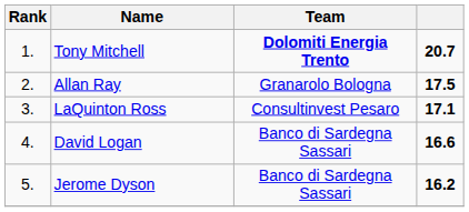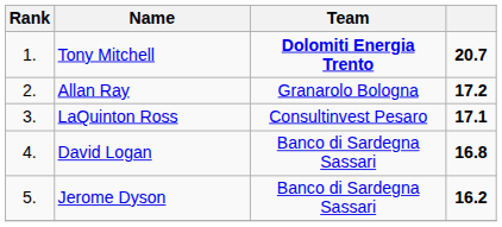 <table class="wikitable" style="text-align: center;">
 <tr>
 <th>Rank</th>
 <th width=180>Name</th>
 <th width=180>Team</th>
 <th width=40></th>
 </tr>
 <tr>
 <td>1.</td>
 <td align="left"> <a href='#'>Tony Mitchell</a></td>
 <td><strong><a href='#'>Dolomiti Energia Trento</a></strong></td>
 <td><strong>20.7</strong></td>
 </tr>
 <tr>
 <td>2.</td>
 <td align="left"> <a href='#'>Allan Ray</a></td>
 <td><a href='#'>Granarolo Bologna</a></td>
-<td><strong>17.5</strong></td>
+<td><strong>17.2</strong></td>
 </tr>
 <tr>
 <td>3.</td>
 <td align="left"> <a href='#'>LaQuinton Ross</a></td>
 <td><a href='#'>Consultinvest Pesaro</a></td>
 <td><strong>17.1</strong></td>
 </tr>
 <tr>
 <td>4.</td>
 <td align="left"> <a href='#'>David Logan</a></td>
 <td><a href='#'>Banco di Sardegna Sassari</a></td>
-<td><strong>16.6</strong></td>
+<td><strong>16.8</strong></td>
 </tr>
 <tr>
 <td>5.</td>
 <td align="left"> <a href='#'>Jerome Dyson</a></td>
 <td><a href='#'>Banco di Sardegna Sassari</a></td>
 <td><strong>16.2</strong></td>
 </tr>
 <tr>
 </tr>
 </table>
